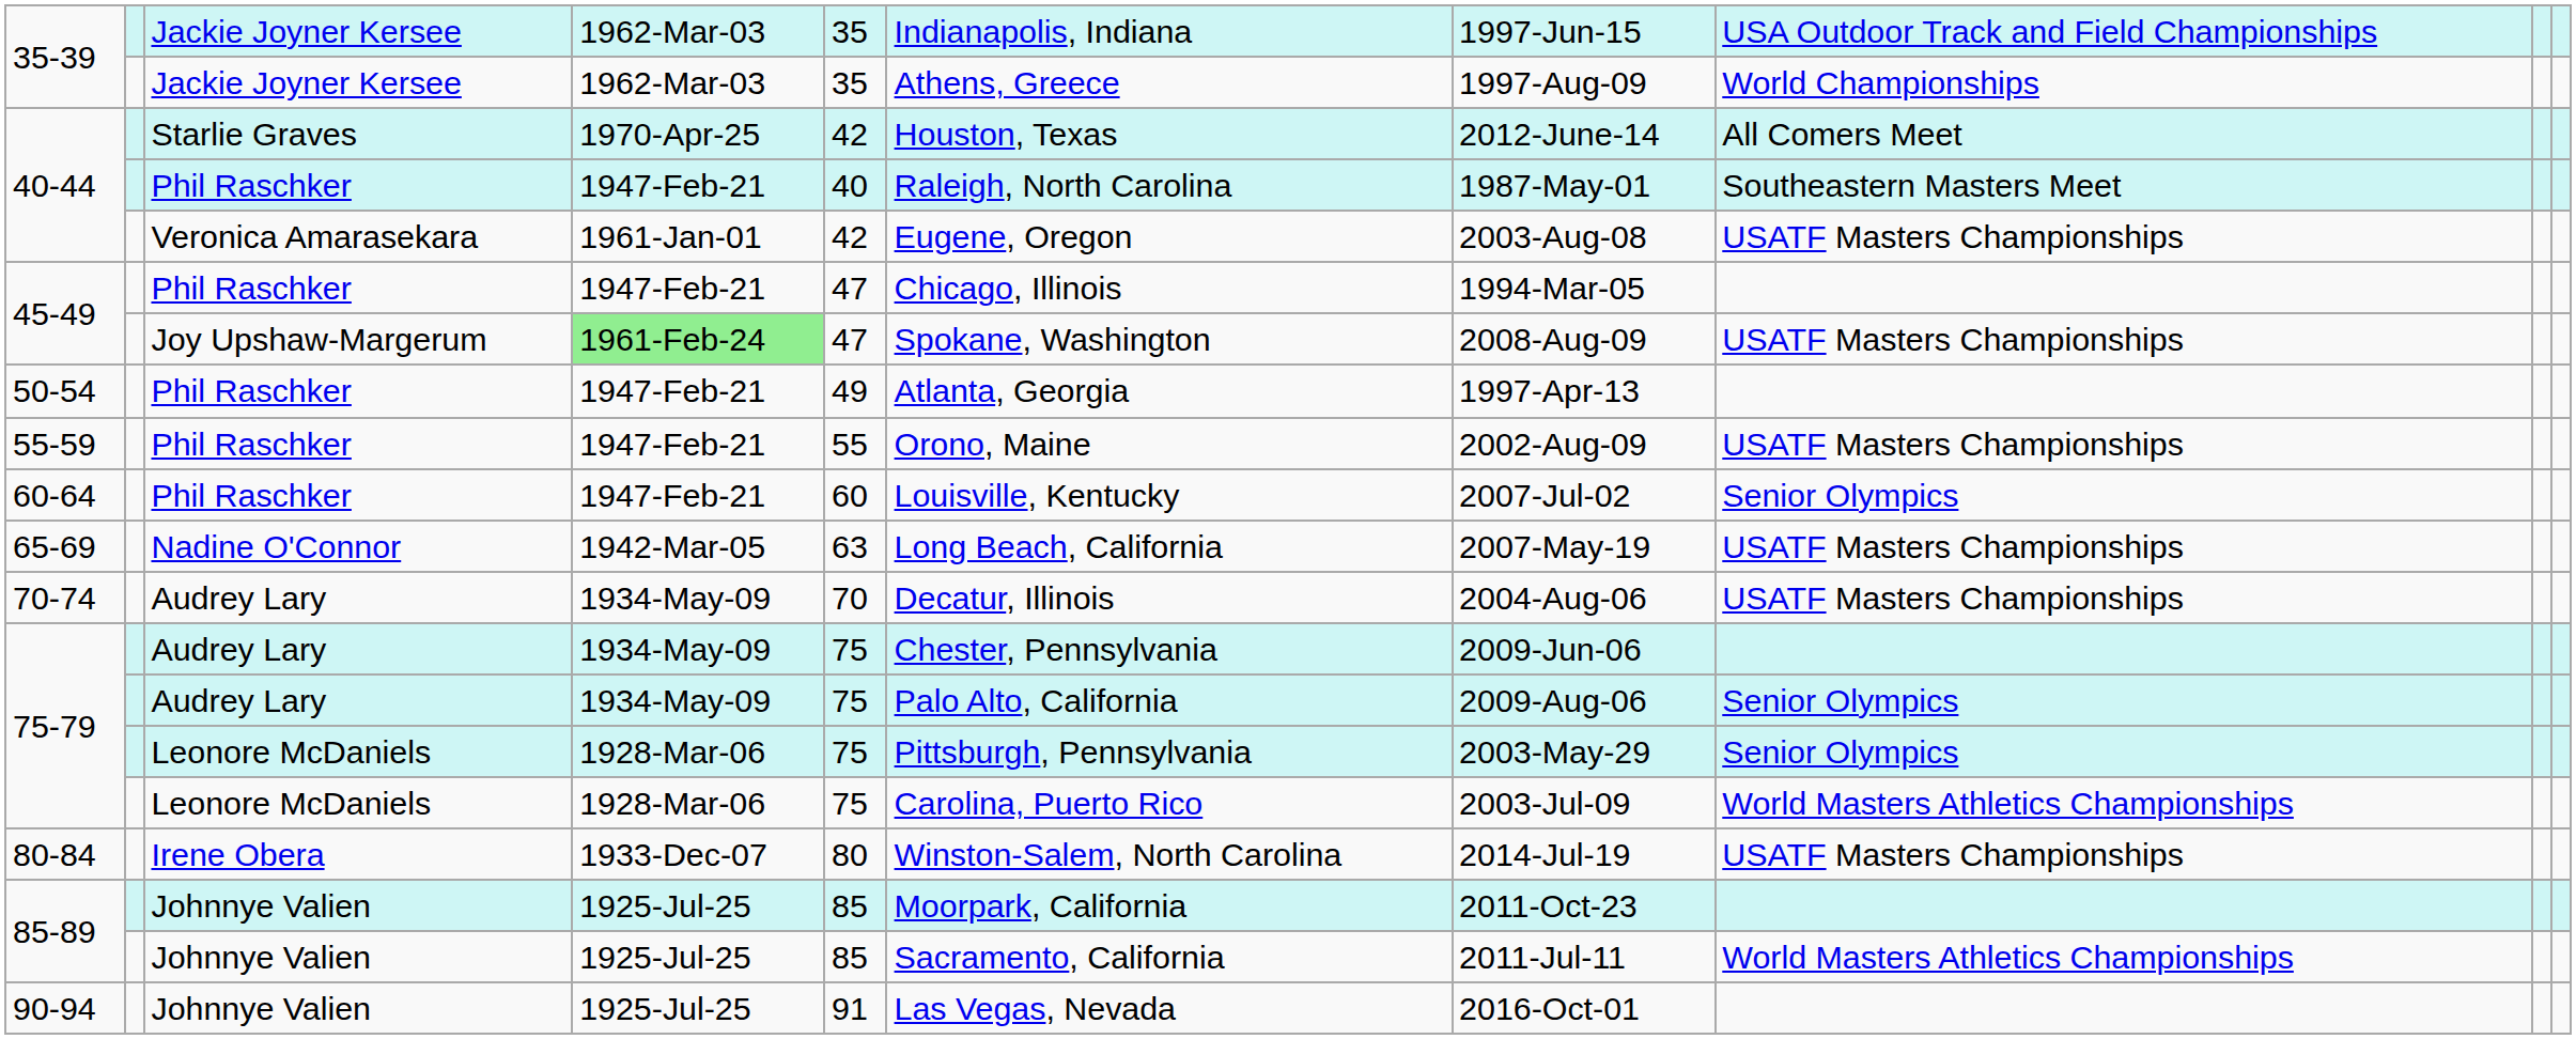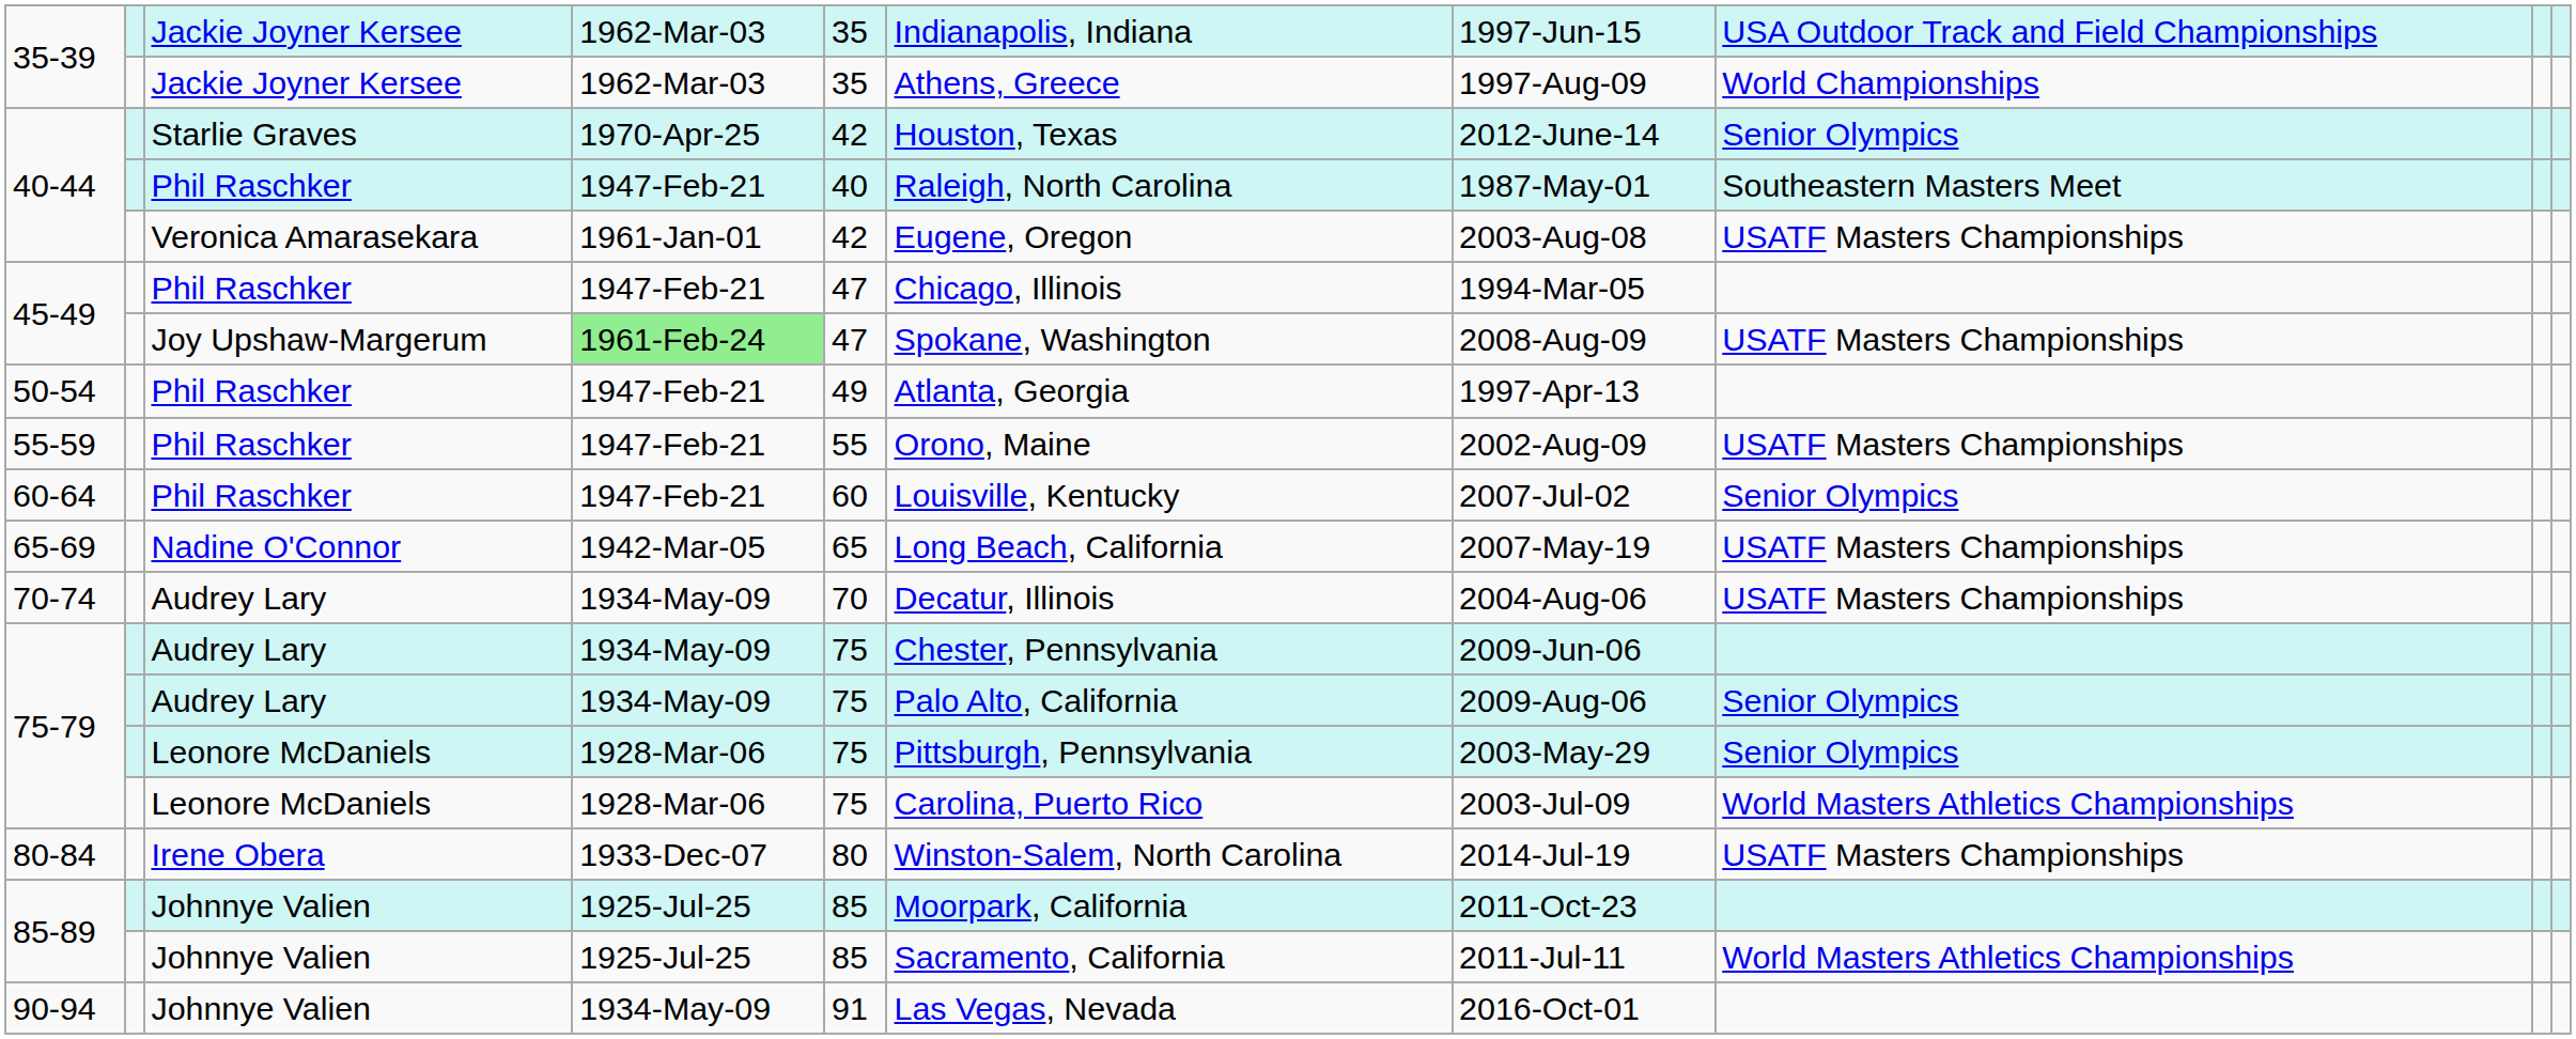 <table class="wikitable" style="font-size:95%; width: 95%">
 <tr>
 <td rowspan=3>35-39</td>
 </tr>
 <tr style="background:#cef6f5;">
 <td> </td>
 <td><a href='#'>Jackie Joyner Kersee</a></td>
 <td>1962-Mar-03</td>
 <td>35</td>
 <td><a href='#'>Indianapolis</a>, Indiana</td>
 <td>1997-Jun-15</td>
 <td><a href='#'>USA Outdoor Track and Field Championships</a></td>
 <td></td>
 <td></td>
 </tr>
 <tr>
 <td> </td>
 <td><a href='#'>Jackie Joyner Kersee</a></td>
 <td>1962-Mar-03</td>
 <td>35</td>
 <td><a href='#'>Athens, Greece</a></td>
 <td>1997-Aug-09</td>
 <td><a href='#'>World Championships</a></td>
 <td></td>
 <td></td>
 </tr>
 <tr>
 <td rowspan=4>40-44</td>
 </tr>
 <tr style="background:#cef6f5;">
 <td> </td>
 <td>Starlie Graves</td>
 <td>1970-Apr-25</td>
 <td>42</td>
 <td><a href='#'>Houston</a>, Texas</td>
 <td>2012-June-14</td>
-<td>All Comers Meet</td>
+<td><a href='#'>Senior Olympics</a></td>
 <td></td>
 <td></td>
 </tr>
 <tr style="background:#cef6f5;">
 <td></td>
 <td><a href='#'>Phil Raschker</a></td>
 <td>1947-Feb-21</td>
 <td>40</td>
 <td><a href='#'>Raleigh</a>, North Carolina</td>
 <td>1987-May-01</td>
 <td>Southeastern Masters Meet</td>
 <td></td>
 <td></td>
 </tr>
 <tr>
 <td> </td>
 <td>Veronica Amarasekara</td>
 <td>1961-Jan-01</td>
 <td>42</td>
 <td><a href='#'>Eugene</a>, Oregon</td>
 <td>2003-Aug-08</td>
 <td><a href='#'>USATF</a> Masters Championships</td>
 <td></td>
 <td></td>
 </tr>
 <tr>
 <td rowspan=2>45-49</td>
 <td> </td>
 <td><a href='#'>Phil Raschker</a></td>
 <td>1947-Feb-21</td>
 <td>47</td>
 <td><a href='#'>Chicago</a>, Illinois</td>
 <td>1994-Mar-05</td>
 <td></td>
 <td></td>
 <td></td>
 </tr>
 <tr>
 <td> </td>
 <td>Joy Upshaw-Margerum</td>
 <td style="background: lightgreen;">1961-Feb-24</td>
 <td>47</td>
 <td><a href='#'>Spokane</a>, Washington</td>
 <td>2008-Aug-09</td>
 <td><a href='#'>USATF</a> Masters Championships</td>
 <td></td>
 <td></td>
 </tr>
 <tr>
 <td>50-54</td>
 <td> </td>
 <td><a href='#'>Phil Raschker</a></td>
 <td>1947-Feb-21</td>
 <td>49</td>
 <td><a href='#'>Atlanta</a>, Georgia</td>
 <td>1997-Apr-13</td>
 <td></td>
 <td></td>
 <td></td>
 </tr>
 <tr>
 <td>55-59</td>
 <td> </td>
 <td><a href='#'>Phil Raschker</a></td>
 <td>1947-Feb-21</td>
 <td>55</td>
 <td><a href='#'>Orono</a>, Maine</td>
 <td>2002-Aug-09</td>
 <td><a href='#'>USATF</a> Masters Championships</td>
 <td></td>
 <td></td>
 </tr>
 <tr>
 <td>60-64</td>
 <td> </td>
 <td><a href='#'>Phil Raschker</a></td>
 <td>1947-Feb-21</td>
 <td>60</td>
 <td><a href='#'>Louisville</a>, Kentucky</td>
 <td>2007-Jul-02</td>
 <td><a href='#'>Senior Olympics</a></td>
 <td></td>
 <td></td>
 </tr>
 <tr>
 <td>65-69</td>
 <td> </td>
 <td><a href='#'>Nadine O'Connor</a></td>
 <td>1942-Mar-05</td>
-<td>63</td>
+<td>65</td>
 <td><a href='#'>Long Beach</a>, California</td>
 <td>2007-May-19</td>
 <td><a href='#'>USATF</a> Masters Championships</td>
 <td></td>
 <td></td>
 </tr>
 <tr>
 <td>70-74</td>
 <td> </td>
 <td>Audrey Lary</td>
 <td>1934-May-09</td>
 <td>70</td>
 <td><a href='#'>Decatur</a>, Illinois</td>
 <td>2004-Aug-06</td>
 <td><a href='#'>USATF</a> Masters Championships</td>
 <td></td>
 <td></td>
 </tr>
 <tr>
 <td rowspan=5>75-79</td>
 </tr>
 <tr style="background:#cef6f5;">
 <td></td>
 <td>Audrey Lary</td>
 <td>1934-May-09</td>
 <td>75</td>
 <td><a href='#'>Chester</a>, Pennsylvania</td>
 <td>2009-Jun-06</td>
 <td></td>
 <td></td>
 <td></td>
 </tr>
 <tr style="background:#cef6f5;">
 <td> </td>
 <td>Audrey Lary</td>
 <td>1934-May-09</td>
 <td>75</td>
 <td><a href='#'>Palo Alto</a>, California</td>
 <td>2009-Aug-06</td>
 <td><a href='#'>Senior Olympics</a></td>
 <td></td>
 <td></td>
 </tr>
 <tr style="background:#cef6f5;">
 <td> </td>
 <td>Leonore McDaniels</td>
 <td>1928-Mar-06</td>
 <td>75</td>
 <td><a href='#'>Pittsburgh</a>, Pennsylvania</td>
 <td>2003-May-29</td>
 <td><a href='#'>Senior Olympics</a></td>
 <td></td>
 <td></td>
 </tr>
 <tr>
 <td> </td>
 <td>Leonore McDaniels</td>
 <td>1928-Mar-06</td>
 <td>75</td>
 <td><a href='#'>Carolina, Puerto Rico</a></td>
 <td>2003-Jul-09</td>
 <td><a href='#'>World Masters Athletics Championships</a></td>
 <td></td>
 <td></td>
 </tr>
 <tr>
 <td>80-84</td>
 <td> </td>
 <td><a href='#'>Irene Obera</a></td>
 <td>1933-Dec-07</td>
 <td>80</td>
 <td><a href='#'>Winston-Salem</a>, North Carolina</td>
 <td>2014-Jul-19</td>
 <td><a href='#'>USATF</a> Masters Championships</td>
 <td></td>
 <td></td>
 </tr>
 <tr>
 <td rowspan=3>85-89</td>
 </tr>
 <tr style="background:#cef6f5;">
 <td> </td>
 <td>Johnnye Valien</td>
 <td>1925-Jul-25</td>
 <td>85</td>
 <td><a href='#'>Moorpark</a>, California</td>
 <td>2011-Oct-23</td>
 <td></td>
 <td></td>
 <td></td>
 </tr>
 <tr>
 <td> </td>
 <td>Johnnye Valien</td>
 <td>1925-Jul-25</td>
 <td>85</td>
 <td><a href='#'>Sacramento</a>, California</td>
 <td>2011-Jul-11</td>
 <td><a href='#'>World Masters Athletics Championships</a></td>
 <td></td>
 <td></td>
 </tr>
 <tr>
 <td>90-94</td>
 <td> </td>
 <td>Johnnye Valien</td>
-<td>1925-Jul-25</td>
+<td>1934-May-09</td>
 <td>91</td>
 <td><a href='#'>Las Vegas</a>, Nevada</td>
 <td>2016-Oct-01</td>
 <td></td>
 <td></td>
 <td></td>
 </tr>
 </table>
